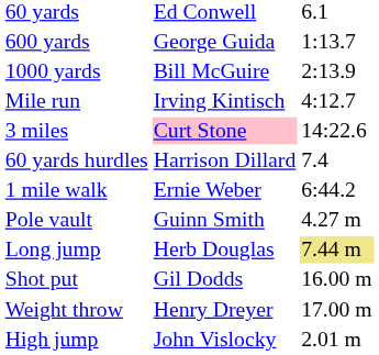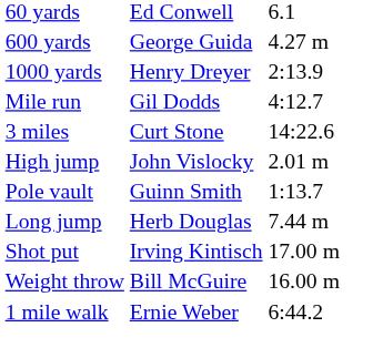 <table>
 <tr>
 <td><a href='#'>60 yards</a></td>
 <td><a href='#'>Ed Conwell</a></td>
 <td>6.1</td>
 <td></td>
 <td></td>
 <td></td>
 <td></td>
 </tr>
 <tr>
 <td><a href='#'>600 yards</a></td>
 <td><a href='#'>George Guida</a></td>
-<td>1:13.7</td>
+<td>4.27 m</td>
 <td></td>
 <td></td>
 <td></td>
 <td></td>
 </tr>
 <tr>
 <td><a href='#'>1000 yards</a></td>
-<td><a href='#'>Bill McGuire</a></td>
+<td><a href='#'>Henry Dreyer</a></td>
 <td>2:13.9</td>
 <td></td>
 <td></td>
 <td></td>
 <td></td>
 </tr>
 <tr>
 <td><a href='#'>Mile run</a></td>
-<td><a href='#'>Irving Kintisch</a></td>
+<td><a href='#'>Gil Dodds</a></td>
 <td>4:12.7</td>
 <td></td>
 <td></td>
 <td></td>
 <td></td>
 </tr>
 <tr>
 <td><a href='#'>3 miles</a></td>
-<td style="background: pink;"><a href='#'>Curt Stone</a></td>
+<td><a href='#'>Curt Stone</a></td>
 <td>14:22.6</td>
 <td></td>
 <td></td>
 <td></td>
 <td></td>
 </tr>
 <tr>
-<td><a href='#'>60 yards hurdles</a></td>
-<td><a href='#'>Harrison Dillard</a></td>
-<td>7.4</td>
+<td><a href='#'>High jump</a></td>
+<td><a href='#'>John Vislocky</a></td>
+<td>2.01 m</td>
+<td></td>
+<td></td>
+<td></td>
+<td></td>
+</tr>
+<tr>
+<td><a href='#'>Pole vault</a></td>
+<td><a href='#'>Guinn Smith</a></td>
+<td>1:13.7</td>
+<td></td>
+<td></td>
+<td></td>
+<td></td>
+</tr>
+<tr>
+<td><a href='#'>Long jump</a></td>
+<td><a href='#'>Herb Douglas</a></td>
+<td>7.44 m</td>
+<td></td>
+<td></td>
+<td></td>
+<td></td>
+</tr>
+<tr>
+<td><a href='#'>Shot put</a></td>
+<td><a href='#'>Irving Kintisch</a></td>
+<td>17.00 m</td>
+<td></td>
+<td></td>
+<td></td>
+<td></td>
+</tr>
+<tr>
+<td><a href='#'>Weight throw</a></td>
+<td><a href='#'>Bill McGuire</a></td>
+<td>16.00 m</td>
 <td></td>
 <td></td>
 <td></td>
 <td></td>
 </tr>
 <tr>
 <td><a href='#'>1 mile walk</a></td>
 <td><a href='#'>Ernie Weber</a></td>
 <td>6:44.2</td>
 <td></td>
 <td></td>
 <td></td>
 <td></td>
 </tr>
-<tr>
-<td><a href='#'>Pole vault</a></td>
-<td><a href='#'>Guinn Smith</a></td>
-<td>4.27 m</td>
-<td></td>
-<td></td>
-<td></td>
-<td></td>
-</tr>
-<tr>
-<td><a href='#'>Long jump</a></td>
-<td><a href='#'>Herb Douglas</a></td>
-<td style="background: khaki;">7.44 m</td>
-<td></td>
-<td></td>
-<td></td>
-<td></td>
-</tr>
-<tr>
-<td><a href='#'>Shot put</a></td>
-<td><a href='#'>Gil Dodds</a></td>
-<td>16.00 m</td>
-<td></td>
-<td></td>
-<td></td>
-<td></td>
-</tr>
-<tr>
-<td><a href='#'>Weight throw</a></td>
-<td><a href='#'>Henry Dreyer</a></td>
-<td>17.00 m</td>
-<td></td>
-<td></td>
-<td></td>
-<td></td>
-</tr>
-<tr>
-<td><a href='#'>High jump</a></td>
-<td><a href='#'>John Vislocky</a></td>
-<td>2.01 m</td>
-<td></td>
-<td></td>
-<td></td>
-<td></td>
-</tr>
 </table>
